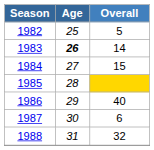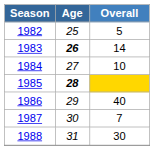 <table class="wikitable" style="font-size:95%; text-align:center; border:grey solid 1px; border-collapse:collapse; background:#ffffff;">
 <tr>
 <th style="background-color:#369; color:white; width:60px;"> Season </th>
 <th style="background-color:#369; color:white; width:40px;"> Age </th>
 <th style="background-color:#4180be; color:white; width:75px;">Overall</th>
 </tr>
 <tr>
 <td><a href='#'>1982</a></td>
 <td><em>25</em></td>
 <td>5</td>
 </tr>
 <tr>
 <td><a href='#'>1983</a></td>
 <td><strong><em>26</em></strong></td>
 <td>14</td>
 </tr>
 <tr>
 <td><a href='#'>1984</a></td>
 <td><em>27</em></td>
-<td>15</td>
+<td>10</td>
 </tr>
 <tr>
 <td><a href='#'>1985</a></td>
-<td><em>28</em></td>
+<td><strong><em>28</em></strong></td>
 <td style="background:gold;"></td>
 </tr>
 <tr>
 <td><a href='#'>1986</a></td>
 <td><em>29</em></td>
 <td>40</td>
 </tr>
 <tr>
 <td><a href='#'>1987</a></td>
 <td><em>30</em></td>
-<td>6</td>
+<td>7</td>
 </tr>
 <tr>
 <td><a href='#'>1988</a></td>
 <td><em>31</em></td>
-<td>32</td>
+<td>30</td>
 </tr>
 <tr>
 </tr>
 </table>
